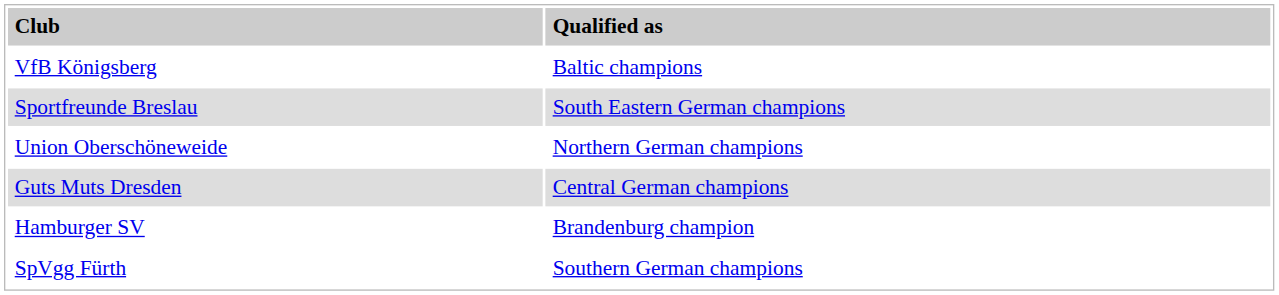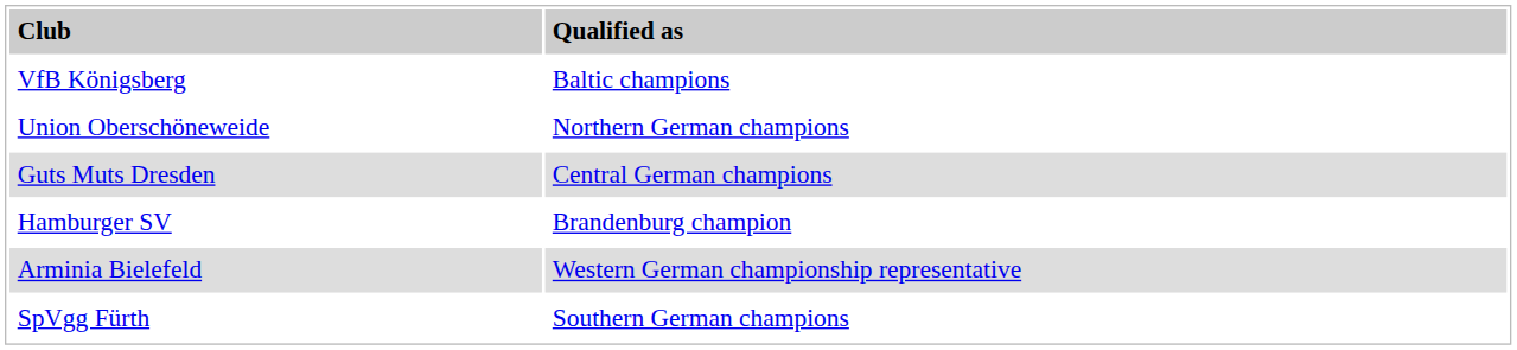 <table style="border:1px solid #bbb;background:#fff;" cellpadding="5" cellspacing="2" width="75%">
 <tr style="background:#ccc;font-weight:bold">
 <td>Club</td>
 <td>Qualified as</td>
 </tr>
 <tr>
 <td><a href='#'>VfB Königsberg</a></td>
 <td><a href='#'>Baltic champions</a></td>
-</tr>
-<tr style="background:#ddd">
-<td><a href='#'>Sportfreunde Breslau</a></td>
-<td><a href='#'>South Eastern German champions</a></td>
 </tr>
 <tr>
 <td><a href='#'>Union Oberschöneweide</a></td>
 <td><a href='#'>Northern German champions</a></td>
 </tr>
 <tr style="background:#ddd">
 <td><a href='#'>Guts Muts Dresden</a></td>
 <td><a href='#'>Central German champions</a></td>
 </tr>
 <tr>
 <td><a href='#'>Hamburger SV</a></td>
 <td><a href='#'>Brandenburg champion</a></td>
 </tr>
+<tr style="background:#ddd">
+<td><a href='#'>Arminia Bielefeld</a></td>
+<td><a href='#'>Western German championship representative</a></td>
+</tr>
 <tr>
 <td><a href='#'>SpVgg Fürth</a></td>
 <td><a href='#'>Southern German champions</a></td>
 </tr>
 </table>
